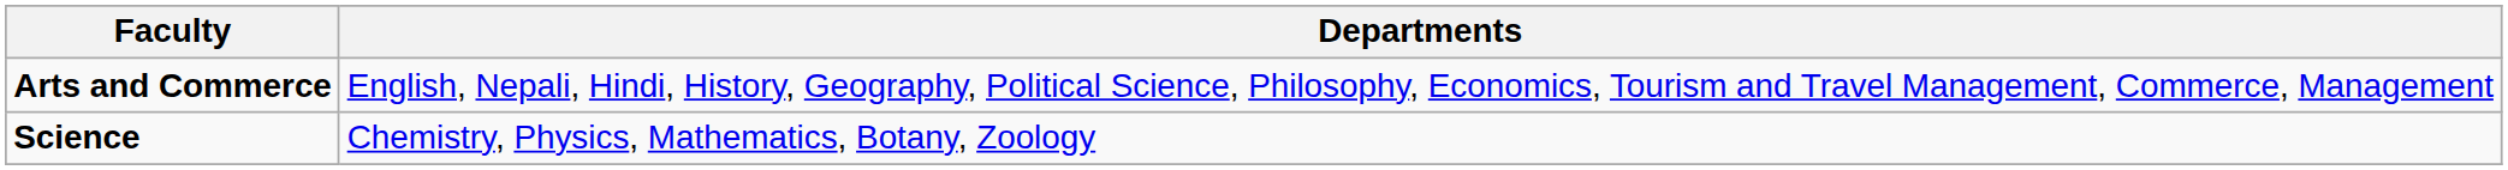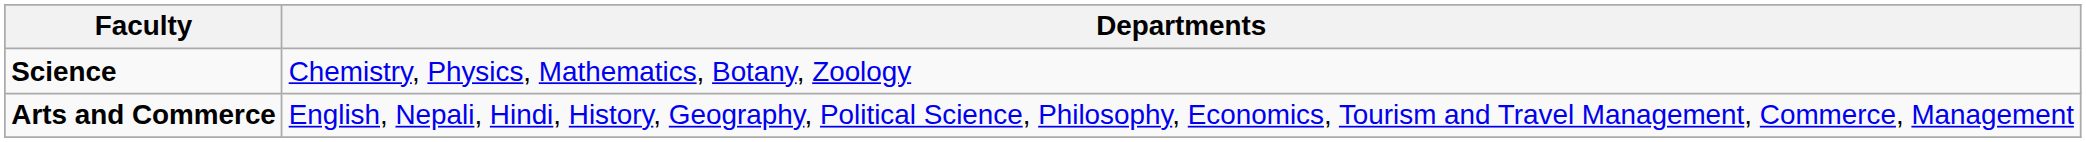 <table class="wikitable sortable">
 <tr>
 <th>Faculty</th>
 <th>Departments</th>
 </tr>
 <tr>
+<td><strong>Science</strong></td>
+<td><a href='#'>Chemistry</a>, <a href='#'>Physics</a>, <a href='#'>Mathematics</a>, <a href='#'>Botany</a>, <a href='#'>Zoology</a></td>
+</tr>
+<tr>
 <td><strong>Arts and Commerce</strong></td>
 <td><a href='#'>English</a>, <a href='#'>Nepali</a>, <a href='#'>Hindi</a>, <a href='#'>History</a>, <a href='#'>Geography</a>, <a href='#'>Political Science</a>, <a href='#'>Philosophy</a>, <a href='#'>Economics</a>, <a href='#'>Tourism and Travel Management</a>, <a href='#'>Commerce</a>, <a href='#'>Management</a></td>
 </tr>
-<tr>
-<td><strong>Science</strong></td>
-<td><a href='#'>Chemistry</a>, <a href='#'>Physics</a>, <a href='#'>Mathematics</a>, <a href='#'>Botany</a>, <a href='#'>Zoology</a></td>
-</tr>
 </table>
